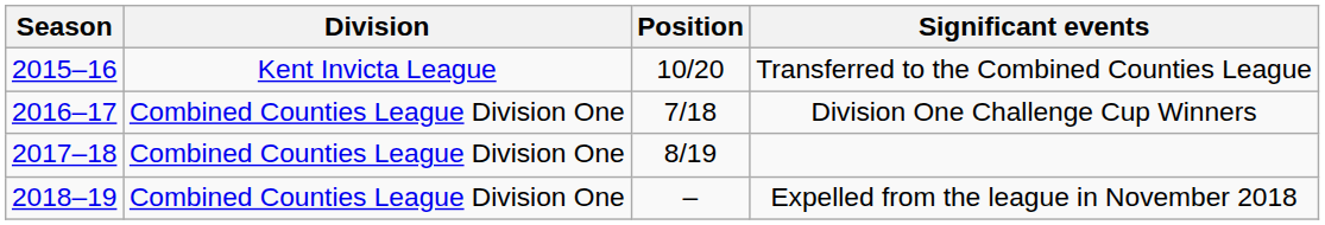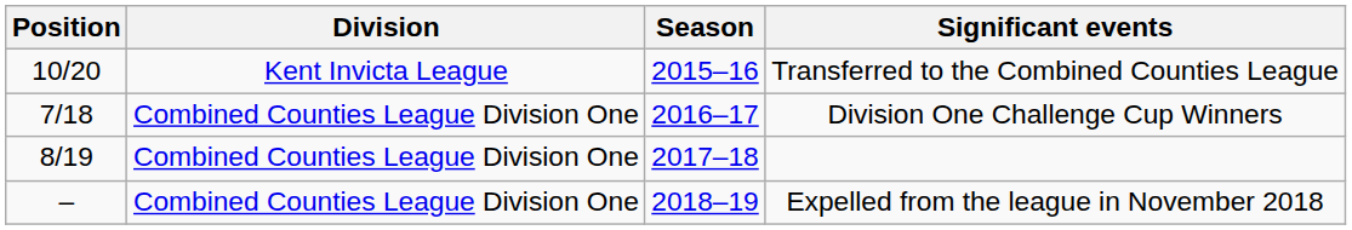 <table class="wikitable collapsible collapsed" style=text-align:center>
 <tr>
+<th>Position</th>
+<th>Division</th>
 <th>Season</th>
-<th>Division</th>
-<th>Position</th>
 <th>Significant events</th>
 </tr>
 <tr>
+<td>10/20</td>
+<td><a href='#'>Kent Invicta League</a></td>
 <td><a href='#'>2015–16</a></td>
-<td><a href='#'>Kent Invicta League</a></td>
-<td>10/20</td>
 <td>Transferred to the Combined Counties League</td>
 </tr>
 <tr>
+<td>7/18</td>
+<td><a href='#'>Combined Counties League</a> Division One</td>
 <td><a href='#'>2016–17</a></td>
-<td><a href='#'>Combined Counties League</a> Division One</td>
-<td>7/18</td>
 <td>Division One Challenge Cup Winners</td>
 </tr>
 <tr>
+<td>8/19</td>
+<td><a href='#'>Combined Counties League</a> Division One</td>
 <td><a href='#'>2017–18</a></td>
-<td><a href='#'>Combined Counties League</a> Division One</td>
-<td>8/19</td>
 <td></td>
 </tr>
 <tr>
+<td>–</td>
+<td><a href='#'>Combined Counties League</a> Division One</td>
 <td><a href='#'>2018–19</a></td>
-<td><a href='#'>Combined Counties League</a> Division One</td>
-<td>–</td>
 <td>Expelled from the league in November 2018</td>
 </tr>
 </table>
